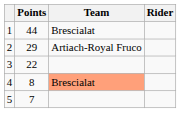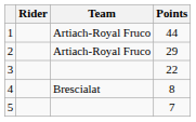 <table class="wikitable">
 <tr>
 <th></th>
+<th>Rider</th>
+<th>Team</th>
 <th>Points</th>
-<th>Team</th>
-<th>Rider</th>
 </tr>
 <tr>
 <td style="text-align:center;">1</td>
+<td> </td>
+<td>Artiach-Royal Fruco</td>
 <td style="text-align:center;">44</td>
-<td>Brescialat</td>
-<td> </td>
 </tr>
 <tr>
 <td style="text-align:center;">2</td>
+<td></td>
+<td>Artiach-Royal Fruco</td>
 <td style="text-align:center;">29</td>
-<td>Artiach-Royal Fruco</td>
-<td></td>
 </tr>
 <tr>
 <td style="text-align:center;">3</td>
-<td style="text-align:center;">22</td>
 <td></td>
 <td></td>
+<td style="text-align:center;">22</td>
 </tr>
 <tr>
 <td style="text-align:center;">4</td>
+<td></td>
+<td>Brescialat</td>
 <td style="text-align:center;">8</td>
-<td style="background: lightsalmon;">Brescialat</td>
-<td></td>
 </tr>
 <tr>
 <td style="text-align:center;">5</td>
-<td style="text-align:center;">7</td>
 <td></td>
 <td></td>
+<td style="text-align:center;">7</td>
 </tr>
 </table>
